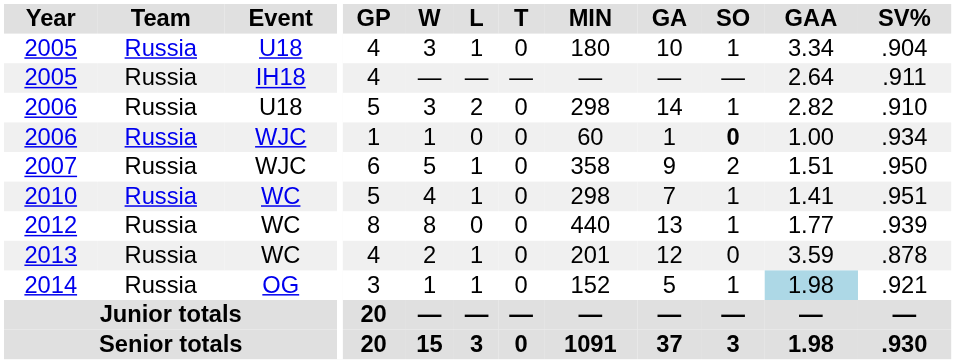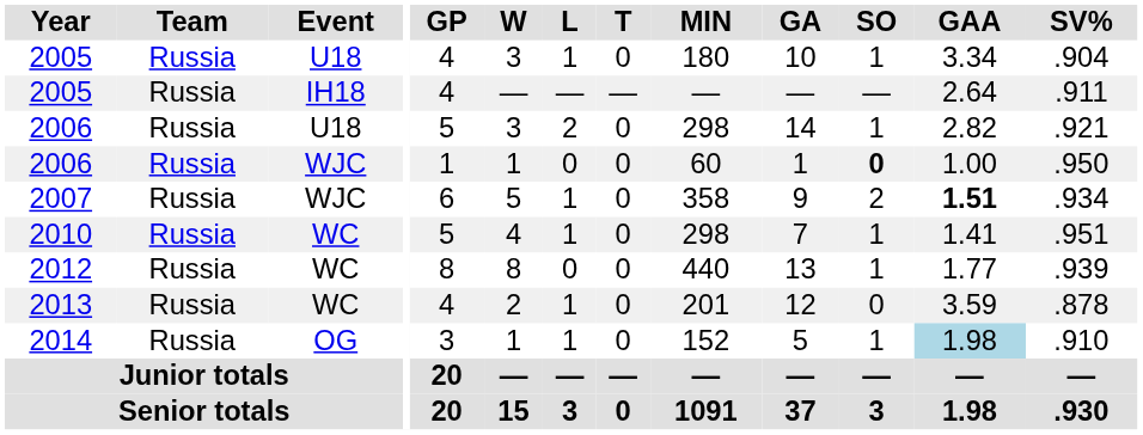 <table border="0" cellpadding="1" cellspacing="0" ID="Table3" style="text-align:center; width:40em;">
 <tr bgcolor="#e0e0e0">
 <th>Year</th>
 <th>Team</th>
 <th>Event</th>
 <th rowspan="99" bgcolor="#ffffff"></th>
 <th>GP</th>
 <th>W</th>
 <th>L</th>
 <th>T</th>
 <th>MIN</th>
 <th>GA</th>
 <th>SO</th>
 <th>GAA</th>
 <th>SV%</th>
 </tr>
 <tr>
 <td><a href='#'>2005</a></td>
 <td><a href='#'>Russia</a></td>
 <td><a href='#'>U18</a></td>
 <td>4</td>
 <td>3</td>
 <td>1</td>
 <td>0</td>
 <td>180</td>
 <td>10</td>
 <td>1</td>
 <td>3.34</td>
 <td>.904</td>
 </tr>
 <tr bgcolor="#f0f0f0">
 <td><a href='#'>2005</a></td>
 <td>Russia</td>
 <td><a href='#'>IH18</a></td>
 <td>4</td>
 <td>—</td>
 <td>—</td>
 <td>—</td>
 <td>—</td>
 <td>—</td>
 <td>—</td>
 <td>2.64</td>
 <td>.911</td>
 </tr>
 <tr>
 <td><a href='#'>2006</a></td>
 <td>Russia</td>
 <td>U18</td>
 <td>5</td>
 <td>3</td>
 <td>2</td>
 <td>0</td>
 <td>298</td>
 <td>14</td>
 <td>1</td>
 <td>2.82</td>
-<td>.910</td>
+<td>.921</td>
 </tr>
 <tr bgcolor="#f0f0f0">
 <td><a href='#'>2006</a></td>
 <td><a href='#'>Russia</a></td>
 <td><a href='#'>WJC</a></td>
 <td>1</td>
 <td>1</td>
 <td>0</td>
 <td>0</td>
 <td>60</td>
 <td>1</td>
 <td><strong>0</strong></td>
 <td>1.00</td>
-<td>.934</td>
+<td>.950</td>
 </tr>
 <tr>
 <td><a href='#'>2007</a></td>
 <td>Russia</td>
 <td>WJC</td>
 <td>6</td>
 <td>5</td>
 <td>1</td>
 <td>0</td>
 <td>358</td>
 <td>9</td>
 <td>2</td>
-<td>1.51</td>
-<td>.950</td>
+<td><strong>1.51</strong></td>
+<td>.934</td>
 </tr>
 <tr bgcolor="#f0f0f0">
 <td><a href='#'>2010</a></td>
 <td><a href='#'>Russia</a></td>
 <td><a href='#'>WC</a></td>
 <td>5</td>
 <td>4</td>
 <td>1</td>
 <td>0</td>
 <td>298</td>
 <td>7</td>
 <td>1</td>
 <td>1.41</td>
 <td>.951</td>
 </tr>
 <tr>
 <td><a href='#'>2012</a></td>
 <td>Russia</td>
 <td>WC</td>
 <td>8</td>
 <td>8</td>
 <td>0</td>
 <td>0</td>
 <td>440</td>
 <td>13</td>
 <td>1</td>
 <td>1.77</td>
 <td>.939</td>
 </tr>
 <tr bgcolor="#f0f0f0">
 <td><a href='#'>2013</a></td>
 <td>Russia</td>
 <td>WC</td>
 <td>4</td>
 <td>2</td>
 <td>1</td>
 <td>0</td>
 <td>201</td>
 <td>12</td>
 <td>0</td>
 <td>3.59</td>
 <td>.878</td>
 </tr>
 <tr>
 <td><a href='#'>2014</a></td>
 <td>Russia</td>
 <td><a href='#'>OG</a></td>
 <td>3</td>
 <td>1</td>
 <td>1</td>
 <td>0</td>
 <td>152</td>
 <td>5</td>
 <td>1</td>
 <td style="background: lightblue;">1.98</td>
-<td>.921</td>
+<td>.910</td>
 </tr>
 <tr bgcolor="#e0e0e0">
 <th colspan="3">Junior totals</th>
 <th>20</th>
 <th>—</th>
 <th>—</th>
 <th>—</th>
 <th>—</th>
 <th>—</th>
 <th>—</th>
 <th>—</th>
 <th>—</th>
 </tr>
 <tr bgcolor="#e0e0e0">
 <th colspan="3">Senior totals</th>
 <th>20</th>
 <th>15</th>
 <th>3</th>
 <th>0</th>
 <th>1091</th>
 <th>37</th>
 <th>3</th>
 <th>1.98</th>
 <th>.930</th>
 </tr>
 </table>
